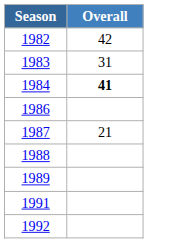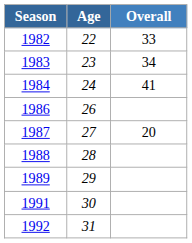 <table class="wikitable" style="font-size:95%; text-align:center; border:grey solid 1px; border-collapse:collapse; background:#ffffff;">
 <tr>
 <th style="background-color:#369; color:white; width:60px;"> Season </th>
+<th style="background-color:#369; color:white; width:40px;"> Age </th>
 <th style="background-color:#4180be; color:white; width:75px;">Overall</th>
 </tr>
 <tr>
 <td><a href='#'>1982</a></td>
-<td>42</td>
+<td><em>22</em></td>
+<td>33</td>
 </tr>
 <tr>
 <td><a href='#'>1983</a></td>
-<td>31</td>
+<td><em>23</em></td>
+<td>34</td>
 </tr>
 <tr>
 <td><a href='#'>1984</a></td>
-<td><strong>41</strong></td>
+<td><em>24</em></td>
+<td>41</td>
 </tr>
 <tr>
 <td><a href='#'>1986</a></td>
+<td><em>26</em></td>
 <td></td>
 </tr>
 <tr>
 <td><a href='#'>1987</a></td>
-<td>21</td>
+<td><em>27</em></td>
+<td>20</td>
 </tr>
 <tr>
 <td><a href='#'>1988</a></td>
+<td><em>28</em></td>
 <td></td>
 </tr>
 <tr>
 <td><a href='#'>1989</a></td>
+<td><em>29</em></td>
 <td></td>
 </tr>
 <tr>
 <td><a href='#'>1991</a></td>
+<td><em>30</em></td>
 <td></td>
 </tr>
 <tr>
 <td><a href='#'>1992</a></td>
+<td><em>31</em></td>
 <td></td>
 </tr>
 </table>
